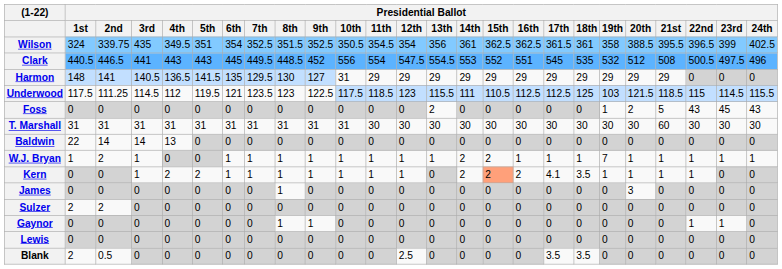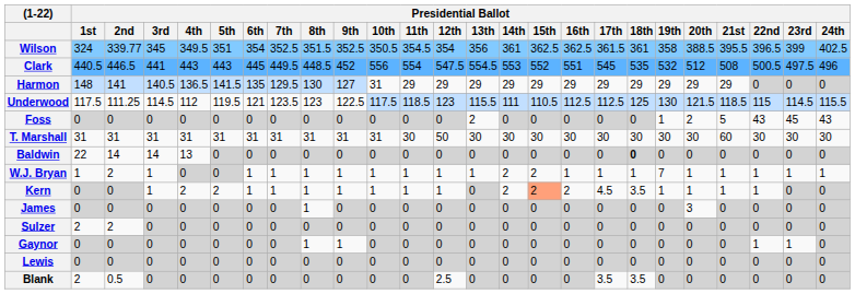 <table class="wikitable collapsible collapsed">
 <tr>
 <th>(1-22)</th>
 <th style="text-align:center" colspan="25"><strong>Presidential Ballot</strong></th>
 </tr>
 <tr>
 <th></th>
 <th>1st</th>
 <th>2nd</th>
 <th>3rd</th>
 <th>4th</th>
 <th>5th</th>
 <th>6th</th>
 <th>7th</th>
 <th>8th</th>
 <th>9th</th>
 <th>10th</th>
 <th>11th</th>
 <th>12th</th>
 <th>13th</th>
 <th>14th</th>
 <th>15th</th>
 <th>16th</th>
 <th>17th</th>
 <th>18th</th>
 <th>19th</th>
 <th>20th</th>
 <th>21st</th>
 <th>22nd</th>
 <th>23rd</th>
 <th>24th</th>
 </tr>
 <tr>
 <th><a href='#'>Wilson</a></th>
 <td style="background:#82caff">324</td>
-<td style="background:#82caff">339.75</td>
-<td style="background:#82caff">435</td>
+<td style="background:#82caff">339.77</td>
+<td style="background:#82caff">345</td>
 <td style="background:#82caff">349.5</td>
 <td style="background:#82caff">351</td>
 <td style="background:#82caff">354</td>
 <td style="background:#82caff">352.5</td>
 <td style="background:#82caff">351.5</td>
 <td style="background:#82caff">352.5</td>
 <td style="background:#82caff">350.5</td>
 <td style="background:#82caff">354.5</td>
 <td style="background:#82caff">354</td>
 <td style="background:#82caff">356</td>
 <td style="background:#82caff">361</td>
 <td style="background:#82caff">362.5</td>
 <td style="background:#82caff">362.5</td>
 <td style="background:#82caff">361.5</td>
 <td style="background:#82caff">361</td>
 <td style="background:#82caff">358</td>
 <td style="background:#82caff">388.5</td>
 <td style="background:#82caff">395.5</td>
 <td style="background:#82caff">396.5</td>
 <td style="background:#82caff">399</td>
 <td style="background:#82caff">402.5</td>
 </tr>
 <tr>
 <th><a href='#'>Clark</a></th>
 <td style="background:#5cb3ff">440.5</td>
 <td style="background:#5cb3ff">446.5</td>
 <td style="background:#5cb3ff">441</td>
 <td style="background:#5cb3ff">443</td>
 <td style="background:#5cb3ff">443</td>
 <td style="background:#5cb3ff">445</td>
 <td style="background:#5cb3ff">449.5</td>
 <td style="background:#5cb3ff">448.5</td>
 <td style="background:#5cb3ff">452</td>
 <td style="background:#5cb3ff">556</td>
 <td style="background:#5cb3ff">554</td>
 <td style="background:#5cb3ff">547.5</td>
 <td style="background:#5cb3ff">554.5</td>
 <td style="background:#5cb3ff">553</td>
 <td style="background:#5cb3ff">552</td>
 <td style="background:#5cb3ff">551</td>
 <td style="background:#5cb3ff">545</td>
 <td style="background:#5cb3ff">535</td>
 <td style="background:#5cb3ff">532</td>
 <td style="background:#5cb3ff">512</td>
 <td style="background:#5cb3ff">508</td>
 <td style="background:#5cb3ff">500.5</td>
 <td style="background:#5cb3ff">497.5</td>
 <td style="background:#5cb3ff">496</td>
 </tr>
 <tr>
 <th><a href='#'>Harmon</a></th>
 <td style="background:#c2dfff">148</td>
 <td style="background:#c2dfff">141</td>
 <td style="background:#c2dfff">140.5</td>
 <td style="background:#c2dfff">136.5</td>
 <td style="background:#c2dfff">141.5</td>
 <td style="background:#c2dfff">135</td>
 <td style="background:#c2dfff">129.5</td>
 <td style="background:#c2dfff">130</td>
 <td style="background:#c2dfff">127</td>
 <td>31</td>
 <td>29</td>
 <td>29</td>
 <td>29</td>
 <td>29</td>
 <td>29</td>
 <td>29</td>
 <td>29</td>
 <td>29</td>
 <td>29</td>
 <td>29</td>
 <td>29</td>
 <td style="background:#d3d3d3">0</td>
 <td style="background:#d3d3d3">0</td>
 <td style="background:#d3d3d3">0</td>
 </tr>
 <tr>
 <th><a href='#'>Underwood</a></th>
 <td>117.5</td>
 <td>111.25</td>
 <td>114.5</td>
 <td>112</td>
 <td>119.5</td>
 <td>121</td>
 <td>123.5</td>
 <td>123</td>
 <td>122.5</td>
 <td style="background:#c2dfff">117.5</td>
 <td style="background:#c2dfff">118.5</td>
 <td style="background:#c2dfff">123</td>
 <td style="background:#c2dfff">115.5</td>
 <td style="background:#c2dfff">111</td>
 <td style="background:#c2dfff">110.5</td>
 <td style="background:#c2dfff">112.5</td>
 <td style="background:#c2dfff">112.5</td>
 <td style="background:#c2dfff">125</td>
-<td style="background:#c2dfff">103</td>
+<td style="background:#c2dfff">130</td>
 <td style="background:#c2dfff">121.5</td>
 <td style="background:#c2dfff">118.5</td>
 <td style="background:#c2dfff">115</td>
 <td style="background:#c2dfff">114.5</td>
 <td style="background:#c2dfff">115.5</td>
 </tr>
 <tr>
 <th><a href='#'>Foss</a></th>
 <td style="background:#d3d3d3">0</td>
 <td style="background:#d3d3d3">0</td>
 <td style="background:#d3d3d3">0</td>
 <td style="background:#d3d3d3">0</td>
 <td style="background:#d3d3d3">0</td>
 <td style="background:#d3d3d3">0</td>
 <td style="background:#d3d3d3">0</td>
 <td style="background:#d3d3d3">0</td>
 <td style="background:#d3d3d3">0</td>
 <td style="background:#d3d3d3">0</td>
 <td style="background:#d3d3d3">0</td>
 <td style="background:#d3d3d3">0</td>
 <td>2</td>
 <td style="background:#d3d3d3">0</td>
 <td style="background:#d3d3d3">0</td>
 <td style="background:#d3d3d3">0</td>
 <td style="background:#d3d3d3">0</td>
 <td style="background:#d3d3d3">0</td>
 <td>1</td>
 <td>2</td>
 <td>5</td>
 <td>43</td>
 <td>45</td>
 <td>43</td>
 </tr>
 <tr>
 <th><a href='#'>T. Marshall</a></th>
 <td>31</td>
 <td>31</td>
 <td>31</td>
 <td>31</td>
 <td>31</td>
 <td>31</td>
 <td>31</td>
 <td>31</td>
 <td>31</td>
 <td>31</td>
 <td>30</td>
-<td>30</td>
+<td>50</td>
 <td>30</td>
 <td>30</td>
 <td>30</td>
 <td>30</td>
 <td>30</td>
 <td>30</td>
 <td>30</td>
 <td>30</td>
 <td>60</td>
 <td>30</td>
 <td>30</td>
 <td>30</td>
 </tr>
 <tr>
 <th><a href='#'>Baldwin</a></th>
 <td>22</td>
 <td>14</td>
 <td>14</td>
 <td>13</td>
 <td style="background:#d3d3d3">0</td>
 <td style="background:#d3d3d3">0</td>
 <td style="background:#d3d3d3">0</td>
 <td style="background:#d3d3d3">0</td>
 <td style="background:#d3d3d3">0</td>
 <td style="background:#d3d3d3">0</td>
 <td style="background:#d3d3d3">0</td>
 <td style="background:#d3d3d3">0</td>
 <td style="background:#d3d3d3">0</td>
 <td style="background:#d3d3d3">0</td>
 <td style="background:#d3d3d3">0</td>
 <td style="background:#d3d3d3">0</td>
 <td style="background:#d3d3d3">0</td>
-<td style="background:#d3d3d3">0</td>
+<td style="background:#d3d3d3"><strong>0</strong></td>
 <td style="background:#d3d3d3">0</td>
 <td style="background:#d3d3d3">0</td>
 <td style="background:#d3d3d3">0</td>
 <td style="background:#d3d3d3">0</td>
 <td style="background:#d3d3d3">0</td>
 <td style="background:#d3d3d3">0</td>
 </tr>
 <tr>
 <th><a href='#'>W.J. Bryan</a></th>
 <td>1</td>
 <td>2</td>
 <td>1</td>
 <td style="background:#d3d3d3">0</td>
 <td style="background:#d3d3d3">0</td>
 <td>1</td>
 <td>1</td>
 <td>1</td>
 <td>1</td>
 <td>1</td>
 <td>1</td>
 <td>1</td>
 <td>1</td>
 <td>2</td>
 <td>2</td>
 <td>1</td>
 <td>1</td>
 <td>1</td>
 <td>7</td>
 <td>1</td>
 <td>1</td>
 <td>1</td>
 <td>1</td>
 <td>1</td>
 </tr>
 <tr>
 <th><a href='#'>Kern</a></th>
 <td style="background:#d3d3d3">0</td>
 <td style="background:#d3d3d3">0</td>
 <td>1</td>
 <td>2</td>
 <td>2</td>
 <td>1</td>
 <td>1</td>
 <td>1</td>
 <td>1</td>
 <td>1</td>
 <td>1</td>
 <td>1</td>
 <td style="background:#d3d3d3">0</td>
 <td>2</td>
 <td style="background: lightsalmon;">2</td>
 <td>2</td>
-<td>4.1</td>
+<td>4.5</td>
 <td>3.5</td>
 <td>1</td>
 <td>1</td>
 <td>1</td>
 <td>1</td>
 <td style="background:#d3d3d3">0</td>
 <td style="background:#d3d3d3">0</td>
 </tr>
 <tr>
 <th><a href='#'>James</a></th>
 <td style="background:#d3d3d3">0</td>
 <td style="background:#d3d3d3">0</td>
 <td style="background:#d3d3d3">0</td>
 <td style="background:#d3d3d3">0</td>
 <td style="background:#d3d3d3">0</td>
 <td style="background:#d3d3d3">0</td>
 <td style="background:#d3d3d3">0</td>
 <td>1</td>
 <td style="background:#d3d3d3">0</td>
 <td style="background:#d3d3d3">0</td>
 <td style="background:#d3d3d3">0</td>
 <td style="background:#d3d3d3">0</td>
 <td style="background:#d3d3d3">0</td>
 <td style="background:#d3d3d3">0</td>
 <td style="background:#d3d3d3">0</td>
 <td style="background:#d3d3d3">0</td>
 <td style="background:#d3d3d3">0</td>
 <td style="background:#d3d3d3">0</td>
 <td style="background:#d3d3d3">0</td>
 <td>3</td>
 <td style="background:#d3d3d3">0</td>
 <td style="background:#d3d3d3">0</td>
 <td style="background:#d3d3d3">0</td>
 <td style="background:#d3d3d3">0</td>
 </tr>
 <tr>
 <th><a href='#'>Sulzer</a></th>
 <td>2</td>
 <td>2</td>
 <td style="background:#d3d3d3">0</td>
 <td style="background:#d3d3d3">0</td>
 <td style="background:#d3d3d3">0</td>
 <td style="background:#d3d3d3">0</td>
 <td style="background:#d3d3d3">0</td>
 <td style="background:#d3d3d3">0</td>
 <td style="background:#d3d3d3">0</td>
 <td style="background:#d3d3d3">0</td>
 <td style="background:#d3d3d3">0</td>
 <td style="background:#d3d3d3">0</td>
 <td style="background:#d3d3d3">0</td>
 <td style="background:#d3d3d3">0</td>
 <td style="background:#d3d3d3">0</td>
 <td style="background:#d3d3d3">0</td>
 <td style="background:#d3d3d3">0</td>
 <td style="background:#d3d3d3">0</td>
 <td style="background:#d3d3d3">0</td>
 <td style="background:#d3d3d3">0</td>
 <td style="background:#d3d3d3">0</td>
 <td style="background:#d3d3d3">0</td>
 <td style="background:#d3d3d3">0</td>
 <td style="background:#d3d3d3">0</td>
 </tr>
 <tr>
 <th><a href='#'>Gaynor</a></th>
 <td style="background:#d3d3d3">0</td>
 <td style="background:#d3d3d3">0</td>
 <td style="background:#d3d3d3">0</td>
 <td style="background:#d3d3d3">0</td>
 <td style="background:#d3d3d3">0</td>
 <td style="background:#d3d3d3">0</td>
 <td style="background:#d3d3d3">0</td>
 <td>1</td>
 <td>1</td>
 <td style="background:#d3d3d3">0</td>
 <td style="background:#d3d3d3">0</td>
 <td style="background:#d3d3d3">0</td>
 <td style="background:#d3d3d3">0</td>
 <td style="background:#d3d3d3">0</td>
 <td style="background:#d3d3d3">0</td>
 <td style="background:#d3d3d3">0</td>
 <td style="background:#d3d3d3">0</td>
 <td style="background:#d3d3d3">0</td>
 <td style="background:#d3d3d3">0</td>
 <td style="background:#d3d3d3">0</td>
 <td style="background:#d3d3d3">0</td>
 <td>1</td>
 <td>1</td>
 <td style="background:#d3d3d3">0</td>
 </tr>
 <tr>
 <th><a href='#'>Lewis</a></th>
 <td style="background:#d3d3d3">0</td>
 <td style="background:#d3d3d3">0</td>
 <td style="background:#d3d3d3">0</td>
 <td style="background:#d3d3d3">0</td>
 <td style="background:#d3d3d3">0</td>
 <td style="background:#d3d3d3">0</td>
 <td style="background:#d3d3d3">0</td>
 <td style="background:#d3d3d3">0</td>
 <td style="background:#d3d3d3">0</td>
 <td style="background:#d3d3d3">0</td>
 <td style="background:#d3d3d3">0</td>
 <td style="background:#d3d3d3">0</td>
 <td style="background:#d3d3d3">0</td>
 <td style="background:#d3d3d3">0</td>
 <td style="background:#d3d3d3">0</td>
 <td style="background:#d3d3d3">0</td>
 <td style="background:#d3d3d3">0</td>
 <td style="background:#d3d3d3">0</td>
 <td style="background:#d3d3d3">0</td>
 <td style="background:#d3d3d3">0</td>
 <td style="background:#d3d3d3">0</td>
 <td style="background:#d3d3d3">0</td>
 <td style="background:#d3d3d3">0</td>
 <td style="background:#d3d3d3">0</td>
 </tr>
 <tr>
 <th>Blank</th>
 <td>2</td>
 <td>0.5</td>
 <td style="background:#d3d3d3">0</td>
 <td style="background:#d3d3d3">0</td>
 <td style="background:#d3d3d3">0</td>
 <td style="background:#d3d3d3">0</td>
 <td style="background:#d3d3d3">0</td>
 <td style="background:#d3d3d3">0</td>
 <td style="background:#d3d3d3">0</td>
 <td style="background:#d3d3d3">0</td>
 <td style="background:#d3d3d3">0</td>
 <td>2.5</td>
 <td style="background:#d3d3d3">0</td>
 <td style="background:#d3d3d3">0</td>
 <td style="background:#d3d3d3">0</td>
 <td style="background:#d3d3d3">0</td>
 <td>3.5</td>
 <td>3.5</td>
 <td style="background:#d3d3d3">0</td>
 <td style="background:#d3d3d3">0</td>
 <td style="background:#d3d3d3">0</td>
 <td style="background:#d3d3d3">0</td>
 <td style="background:#d3d3d3">0</td>
 <td style="background:#d3d3d3">0</td>
 </tr>
 </table>
